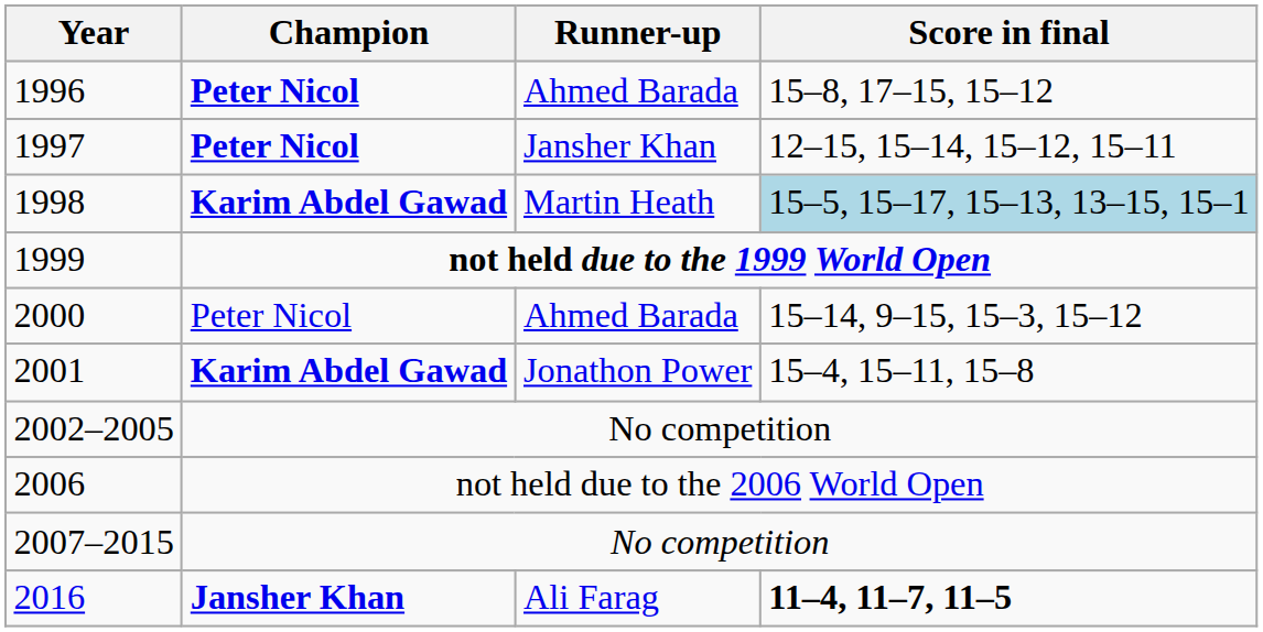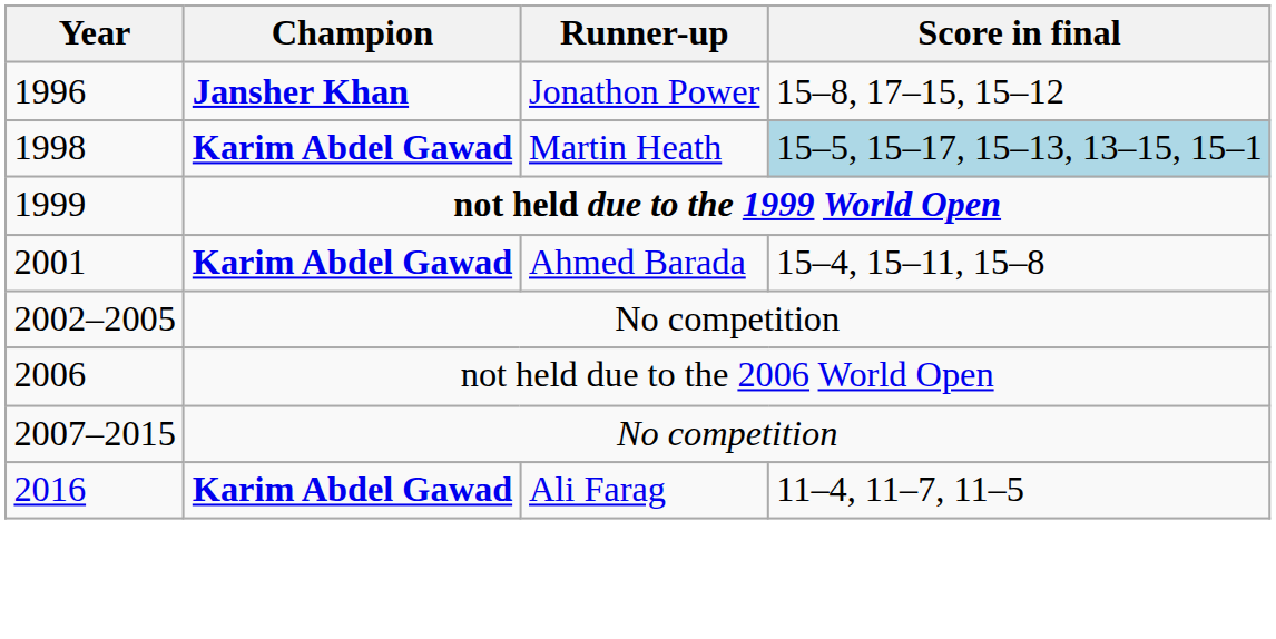 <table class="wikitable">
 <tr>
 <th>Year</th>
 <th>Champion</th>
 <th>Runner-up</th>
 <th>Score in final</th>
 </tr>
 <tr>
 <td>1996</td>
-<td> <strong><a href='#'>Peter Nicol</a></strong></td>
-<td> <a href='#'>Ahmed Barada</a></td>
+<td> <strong><a href='#'>Jansher Khan</a></strong></td>
+<td> <a href='#'>Jonathon Power</a></td>
 <td>15–8, 17–15, 15–12</td>
-</tr>
-<tr>
-<td>1997</td>
-<td> <strong><a href='#'>Peter Nicol</a></strong></td>
-<td> <a href='#'>Jansher Khan</a></td>
-<td>12–15, 15–14, 15–12, 15–11</td>
 </tr>
 <tr>
 <td>1998</td>
 <td> <strong><a href='#'>Karim Abdel Gawad</a></strong></td>
 <td> <a href='#'>Martin Heath</a></td>
 <td style="background: lightblue;">15–5, 15–17, 15–13, 13–15, 15–1</td>
 </tr>
 <tr>
 <td>1999</td>
 <td colspan=3 align="center"><strong>not held<em> due to the <a href='#'>1999</a> <a href='#'>World Open</a><strong><em></td>
 </tr>
 <tr>
-<td>2000</td>
-<td> </strong><a href='#'>Peter Nicol</a><strong></td>
-<td> <a href='#'>Ahmed Barada</a></td>
-<td>15–14, 9–15, 15–3, 15–12</td>
-</tr>
-<tr>
 <td>2001</td>
 <td> <strong><a href='#'>Karim Abdel Gawad</a></strong></td>
-<td> <a href='#'>Jonathon Power</a></td>
+<td> <a href='#'>Ahmed Barada</a></td>
 <td>15–4, 15–11, 15–8</td>
 </tr>
 <tr>
 <td>2002–2005</td>
 <td colspan=3 align="center"></em>No competition<em></td>
 </tr>
 <tr>
 <td>2006</td>
 <td colspan=3 align="center"></strong>not held</em> due to the <a href='#'>2006</a> <a href='#'>World Open</a></em></strong></td>
 </tr>
 <tr>
 <td>2007–2015</td>
 <td colspan=3 align="center"><em>No competition</em></td>
 </tr>
 <tr>
 <td><a href='#'>2016</a></td>
-<td> <strong><a href='#'>Jansher Khan</a></strong></td>
+<td> <strong><a href='#'>Karim Abdel Gawad</a></strong></td>
 <td> <a href='#'>Ali Farag</a></td>
-<td><strong>11–4, 11–7, 11–5</strong></td>
+<td>11–4, 11–7, 11–5</td>
 </tr>
 </table>
